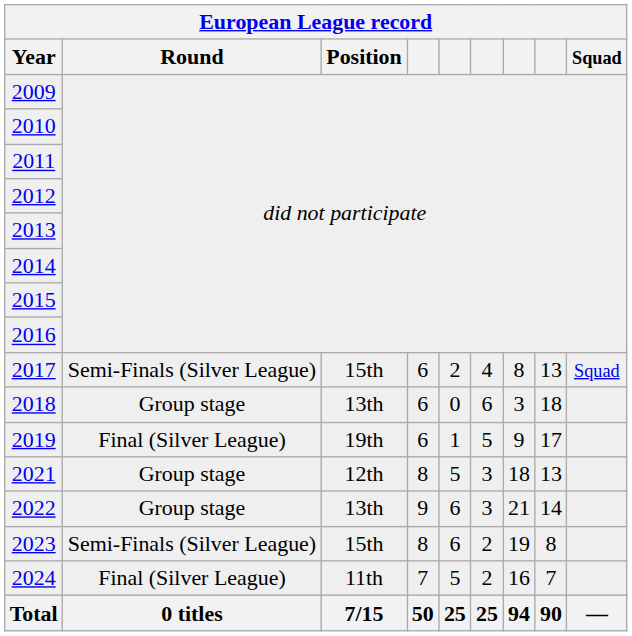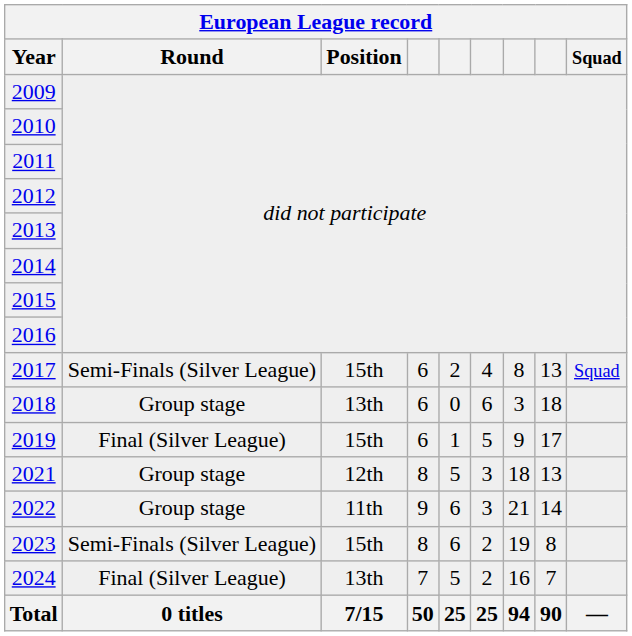 <table class="wikitable" style="text-align: center;">
 <tr>
 <th colspan=10><a href='#'>European League record</a></th>
 </tr>
 <tr>
 <th>Year</th>
 <th>Round</th>
 <th>Position</th>
 <th></th>
 <th></th>
 <th></th>
 <th></th>
 <th></th>
 <th><small>Squad</small></th>
 </tr>
 <tr bgcolor="efefef">
 <td><a href='#'>2009</a></td>
 <td colspan=8 rowspan=8 align=center><em>did not participate</em></td>
 </tr>
 <tr bgcolor="efefef">
 <td><a href='#'>2010</a></td>
 </tr>
 <tr bgcolor="efefef">
 <td><a href='#'>2011</a></td>
 </tr>
 <tr bgcolor="efefef">
 <td><a href='#'>2012</a></td>
 </tr>
 <tr bgcolor="efefef">
 <td><a href='#'>2013</a></td>
 </tr>
 <tr bgcolor="efefef">
 <td><a href='#'>2014</a></td>
 </tr>
 <tr bgcolor="efefef">
 <td><a href='#'>2015</a></td>
 </tr>
 <tr bgcolor="efefef">
 <td><a href='#'>2016</a></td>
 </tr>
 <tr bgcolor="efefef">
 <td><a href='#'>2017</a></td>
 <td>Semi-Finals (Silver League)</td>
 <td>15th</td>
 <td>6</td>
 <td>2</td>
 <td>4</td>
 <td>8</td>
 <td>13</td>
 <td><small><a href='#'>Squad</a></small></td>
 </tr>
 <tr bgcolor="efefef">
 <td><a href='#'>2018</a></td>
 <td>Group stage</td>
 <td>13th</td>
 <td>6</td>
 <td>0</td>
 <td>6</td>
 <td>3</td>
 <td>18</td>
 <td></td>
 </tr>
 <tr bgcolor="efefef">
 <td><a href='#'>2019</a></td>
 <td>Final (Silver League)</td>
-<td>19th</td>
+<td>15th</td>
 <td>6</td>
 <td>1</td>
 <td>5</td>
 <td>9</td>
 <td>17</td>
 <td></td>
 </tr>
 <tr bgcolor="efefef">
 <td><a href='#'>2021</a></td>
 <td>Group stage</td>
 <td>12th</td>
 <td>8</td>
 <td>5</td>
 <td>3</td>
 <td>18</td>
 <td>13</td>
 <td></td>
 </tr>
 <tr bgcolor="efefef">
 <td><a href='#'>2022</a></td>
 <td>Group stage</td>
-<td>13th</td>
+<td>11th</td>
 <td>9</td>
 <td>6</td>
 <td>3</td>
 <td>21</td>
 <td>14</td>
 <td></td>
 </tr>
 <tr bgcolor="efefef">
 <td><a href='#'>2023</a></td>
 <td>Semi-Finals (Silver League)</td>
 <td>15th</td>
 <td>8</td>
 <td>6</td>
 <td>2</td>
 <td>19</td>
 <td>8</td>
 <td></td>
 </tr>
 <tr bgcolor="efefef">
 <td><a href='#'>2024</a></td>
 <td>Final (Silver League)</td>
-<td>11th</td>
+<td>13th</td>
 <td>7</td>
 <td>5</td>
 <td>2</td>
 <td>16</td>
 <td>7</td>
 <td></td>
 </tr>
 <tr>
 <th>Total</th>
 <th>0 titles</th>
 <th>7/15</th>
 <th>50</th>
 <th>25</th>
 <th>25</th>
 <th>94</th>
 <th>90</th>
 <th>—</th>
 </tr>
 </table>
